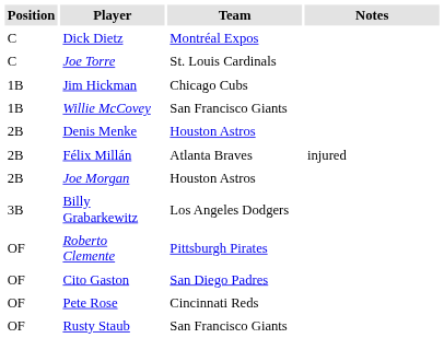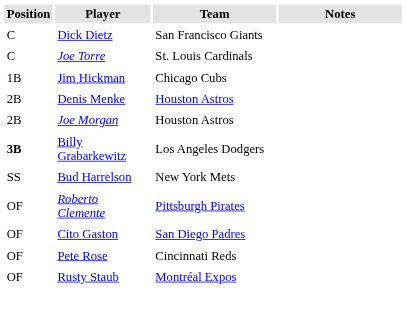 <table border="0" cellspacing="3" cellpadding="3">
 <tr style="background: #e3e3e3;">
 <th width="50">Position</th>
 <th width="115">Player</th>
 <th width="150">Team</th>
 <th width="150">Notes</th>
 </tr>
 <tr>
 <td>C</td>
 <td><a href='#'>Dick Dietz</a></td>
-<td><a href='#'>Montréal Expos</a></td>
+<td>San Francisco Giants</td>
 <td></td>
 </tr>
 <tr>
 <td>C</td>
 <td><em><a href='#'>Joe Torre</a></em></td>
 <td>St. Louis Cardinals</td>
 <td></td>
 </tr>
 <tr>
 <td>1B</td>
 <td><a href='#'>Jim Hickman</a></td>
 <td>Chicago Cubs</td>
 <td></td>
 </tr>
 <tr>
-<td>1B</td>
-<td><em><a href='#'>Willie McCovey</a></em></td>
-<td>San Francisco Giants</td>
-<td></td>
-</tr>
-<tr>
 <td>2B</td>
 <td><a href='#'>Denis Menke</a></td>
 <td><a href='#'>Houston Astros</a></td>
 <td></td>
-</tr>
-<tr>
-<td>2B</td>
-<td><a href='#'>Félix Millán</a></td>
-<td>Atlanta Braves</td>
-<td>injured</td>
 </tr>
 <tr>
 <td>2B</td>
 <td><em><a href='#'>Joe Morgan</a></em></td>
 <td>Houston Astros</td>
 <td></td>
 </tr>
 <tr>
-<td>3B</td>
+<td><strong>3B</strong></td>
 <td><a href='#'>Billy Grabarkewitz</a></td>
 <td>Los Angeles Dodgers</td>
+<td></td>
+</tr>
+<tr>
+<td>SS</td>
+<td><a href='#'>Bud Harrelson</a></td>
+<td>New York Mets</td>
 <td></td>
 </tr>
 <tr>
 <td>OF</td>
 <td><em><a href='#'>Roberto Clemente</a></em></td>
 <td><a href='#'>Pittsburgh Pirates</a></td>
 <td></td>
 </tr>
 <tr>
 <td>OF</td>
 <td><a href='#'>Cito Gaston</a></td>
 <td><a href='#'>San Diego Padres</a></td>
 <td></td>
 </tr>
 <tr>
 <td>OF</td>
 <td><a href='#'>Pete Rose</a></td>
 <td>Cincinnati Reds</td>
 <td></td>
 </tr>
 <tr>
 <td>OF</td>
 <td><a href='#'>Rusty Staub</a></td>
-<td>San Francisco Giants</td>
+<td><a href='#'>Montréal Expos</a></td>
 <td></td>
 </tr>
 </table>
